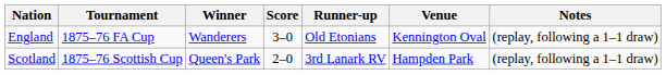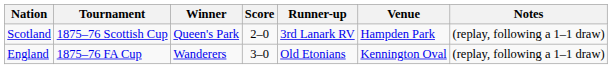 <table class="wikitable">
 <tr>
 <th>Nation</th>
 <th>Tournament</th>
 <th>Winner</th>
 <th>Score</th>
 <th>Runner-up</th>
 <th>Venue</th>
 <th>Notes</th>
 </tr>
 <tr>
+<td> <a href='#'>Scotland</a></td>
+<td><a href='#'>1875–76 Scottish Cup</a></td>
+<td><a href='#'>Queen's Park</a></td>
+<td align="center">2–0</td>
+<td><a href='#'>3rd Lanark RV</a></td>
+<td><a href='#'>Hampden Park</a></td>
+<td>(replay, following a 1–1 draw)</td>
+</tr>
+<tr>
 <td> <a href='#'>England</a></td>
 <td><a href='#'>1875–76 FA Cup</a></td>
 <td><a href='#'>Wanderers</a></td>
 <td align="center">3–0</td>
 <td><a href='#'>Old Etonians</a></td>
 <td><a href='#'>Kennington Oval</a></td>
 <td>(replay, following a 1–1 draw)</td>
 </tr>
-<tr>
-<td> <a href='#'>Scotland</a></td>
-<td><a href='#'>1875–76 Scottish Cup</a></td>
-<td><a href='#'>Queen's Park</a></td>
-<td align="center">2–0</td>
-<td><a href='#'>3rd Lanark RV</a></td>
-<td><a href='#'>Hampden Park</a></td>
-<td>(replay, following a 1–1 draw)</td>
-</tr>
 </table>
